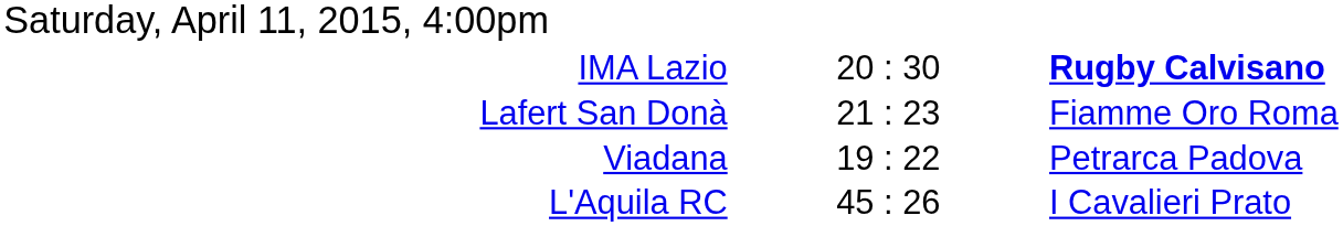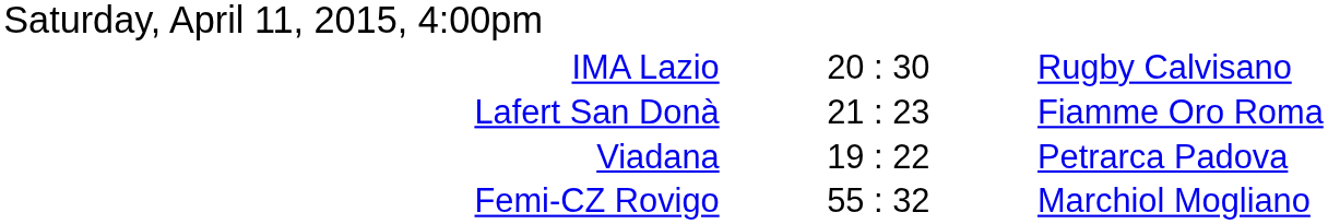 <table style="width:70%;" cellspacing="1">
 <tr>
 <th width=35%></th>
 <th width=15%></th>
 <th></th>
 </tr>
 <tr>
 <td>Saturday, April 11, 2015, 4:00pm</td>
 </tr>
 <tr style=font-size:90%>
 <td align=right><a href='#'>IMA Lazio</a></td>
 <td align=center>20 : 30</td>
-<td><strong><a href='#'>Rugby Calvisano</a></strong></td>
+<td><a href='#'>Rugby Calvisano</a></td>
 </tr>
 <tr style=font-size:90%>
 <td align=right><a href='#'>Lafert San Donà</a></td>
 <td align=center>21 : 23</td>
 <td><a href='#'>Fiamme Oro Roma</a></td>
 </tr>
 <tr style=font-size:90%>
 <td align=right><a href='#'>Viadana</a></td>
 <td align=center>19 : 22</td>
 <td><a href='#'>Petrarca Padova</a></td>
 </tr>
 <tr style=font-size:90%>
-<td align=right><a href='#'>L'Aquila RC</a></td>
-<td align=center>45 : 26</td>
-<td><a href='#'>I Cavalieri Prato</a></td>
+<td align=right><a href='#'>Femi-CZ Rovigo</a></td>
+<td align=center>55 : 32</td>
+<td><a href='#'>Marchiol Mogliano</a></td>
 </tr>
 </table>
